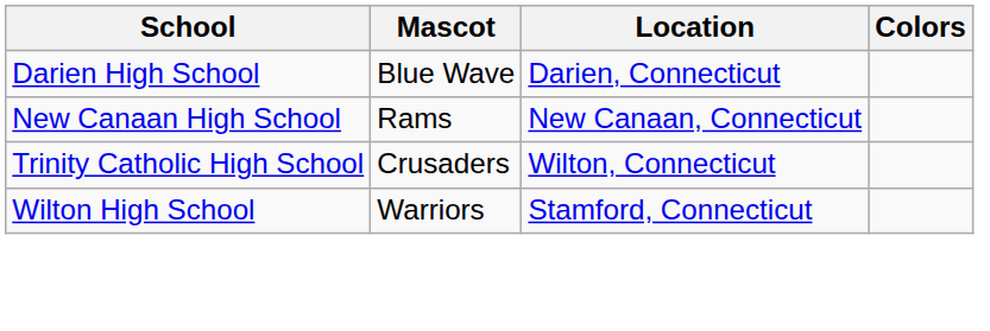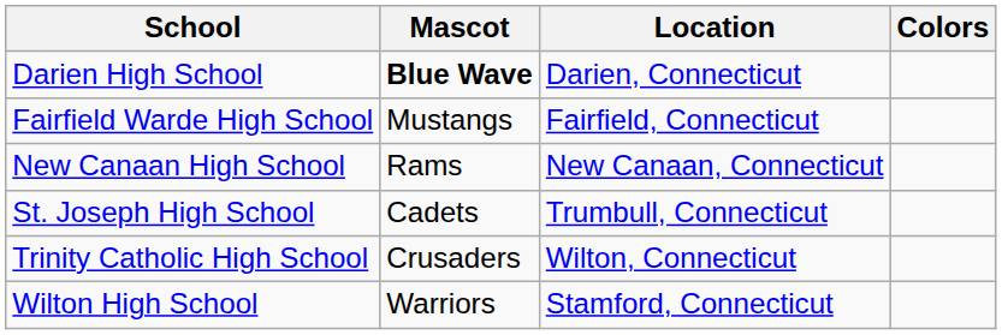 <table class="wikitable">
 <tr>
 <th>School</th>
 <th>Mascot</th>
 <th>Location</th>
 <th>Colors</th>
 </tr>
 <tr>
 <td><a href='#'>Darien High School</a></td>
-<td>Blue Wave</td>
+<td><strong>Blue Wave</strong></td>
 <td><a href='#'>Darien, Connecticut</a></td>
 <td> </td>
+</tr>
+<tr>
+<td><a href='#'>Fairfield Warde High School</a></td>
+<td>Mustangs</td>
+<td><a href='#'>Fairfield, Connecticut</a></td>
+<td>  </td>
 </tr>
 <tr>
 <td><a href='#'>New Canaan High School</a></td>
 <td>Rams</td>
 <td><a href='#'>New Canaan, Connecticut</a></td>
+<td> </td>
+</tr>
+<tr>
+<td><a href='#'>St. Joseph High School</a></td>
+<td>Cadets</td>
+<td><a href='#'>Trumbull, Connecticut</a></td>
 <td> </td>
 </tr>
 <tr>
 <td><a href='#'>Trinity Catholic High School</a></td>
 <td>Crusaders</td>
 <td><a href='#'>Wilton, Connecticut</a></td>
 <td> </td>
 </tr>
 <tr>
 <td><a href='#'>Wilton High School</a></td>
 <td>Warriors</td>
 <td><a href='#'>Stamford, Connecticut</a></td>
 <td> </td>
 </tr>
 </table>
